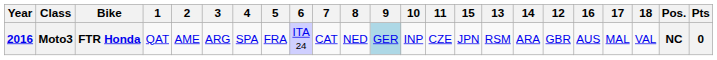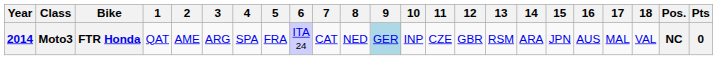 <table class="wikitable" style="text-align:center">
 <tr>
 <th>Year</th>
 <th>Class</th>
 <th>Bike</th>
 <th>1</th>
 <th>2</th>
 <th>3</th>
 <th>4</th>
 <th>5</th>
 <th>6</th>
 <th>7</th>
 <th>8</th>
 <th>9</th>
 <th>10</th>
 <th>11</th>
-<th>15</th>
+<th>12</th>
 <th>13</th>
 <th>14</th>
-<th>12</th>
+<th>15</th>
 <th>16</th>
 <th>17</th>
 <th>18</th>
 <th>Pos.</th>
 <th>Pts</th>
 </tr>
 <tr>
-<th><a href='#'>2016</a></th>
+<th><a href='#'>2014</a></th>
 <th>Moto3</th>
 <th>FTR <a href='#'>Honda</a></th>
 <td><a href='#'>QAT</a></td>
 <td><a href='#'>AME</a></td>
 <td><a href='#'>ARG</a></td>
 <td><a href='#'>SPA</a></td>
 <td><a href='#'>FRA</a></td>
 <td style="background:#cfcfff;"><a href='#'>ITA</a><br><small>24</small></td>
 <td><a href='#'>CAT</a></td>
 <td><a href='#'>NED</a></td>
 <td style="background: lightblue;"><a href='#'>GER</a></td>
 <td><a href='#'>INP</a></td>
 <td><a href='#'>CZE</a></td>
-<td><a href='#'>JPN</a></td>
+<td><a href='#'>GBR</a></td>
 <td><a href='#'>RSM</a></td>
 <td><a href='#'>ARA</a></td>
-<td><a href='#'>GBR</a></td>
+<td><a href='#'>JPN</a></td>
 <td><a href='#'>AUS</a></td>
 <td><a href='#'>MAL</a></td>
 <td><a href='#'>VAL</a></td>
 <th>NC</th>
 <th>0</th>
 </tr>
 </table>
